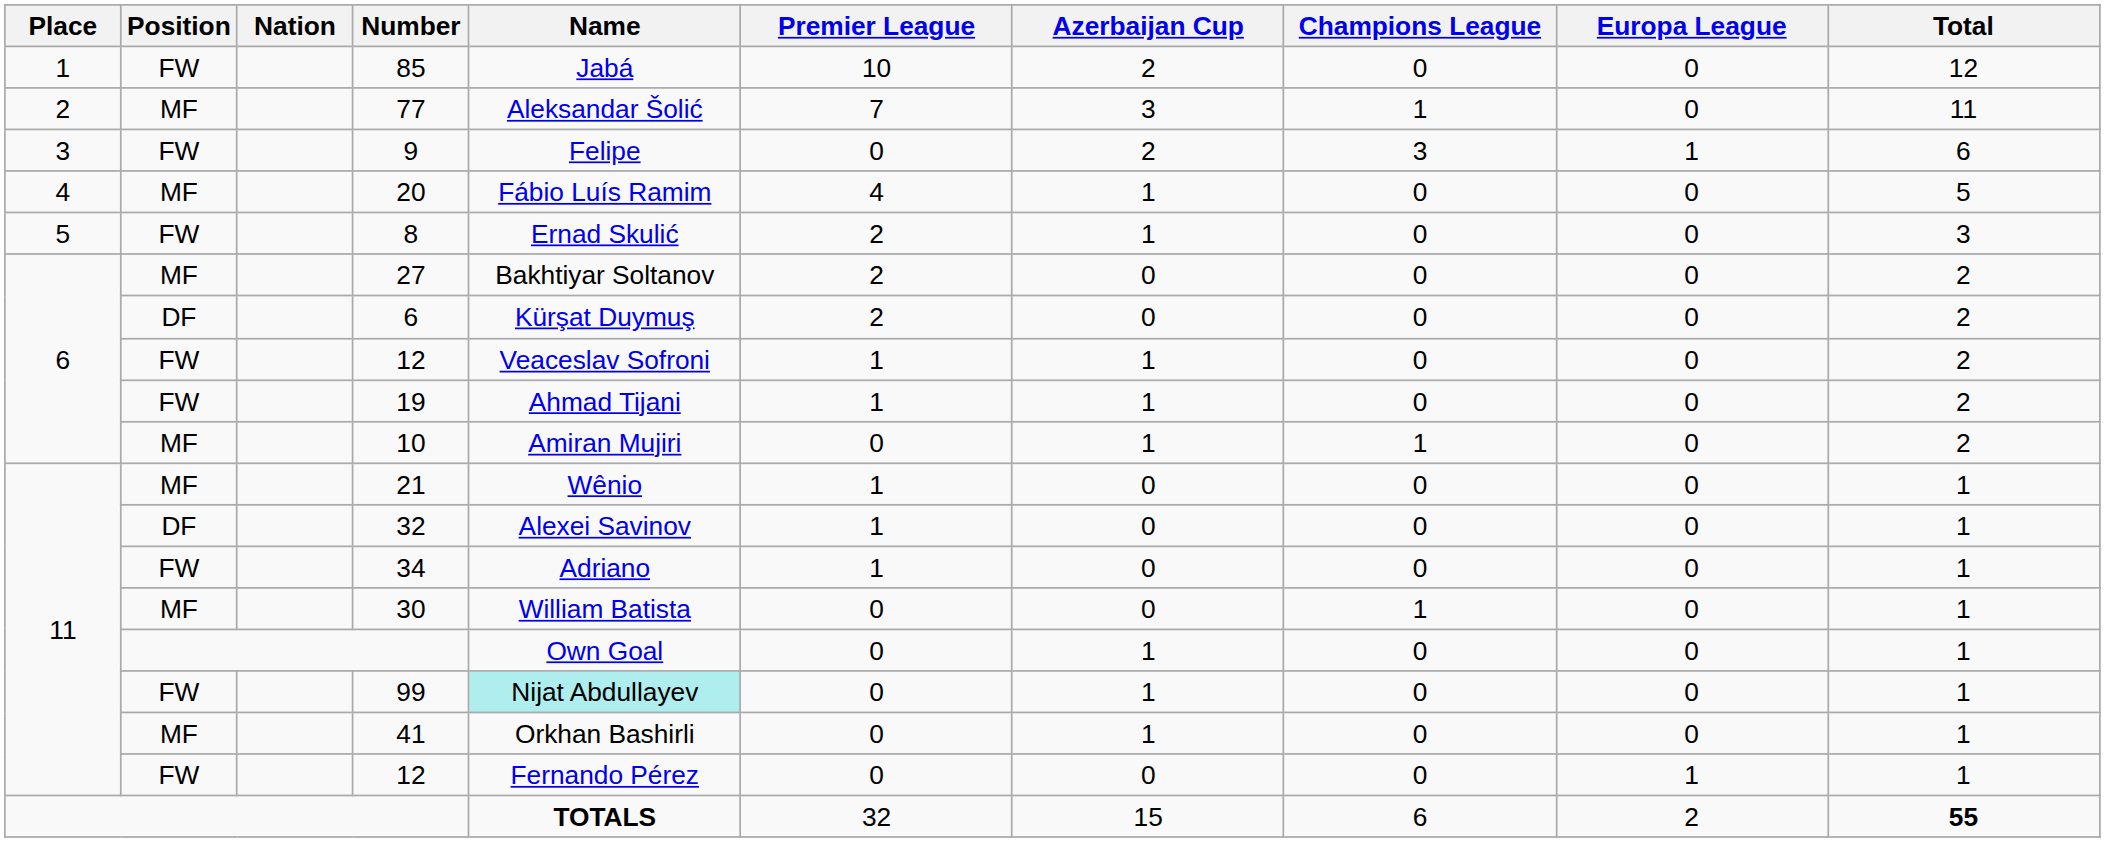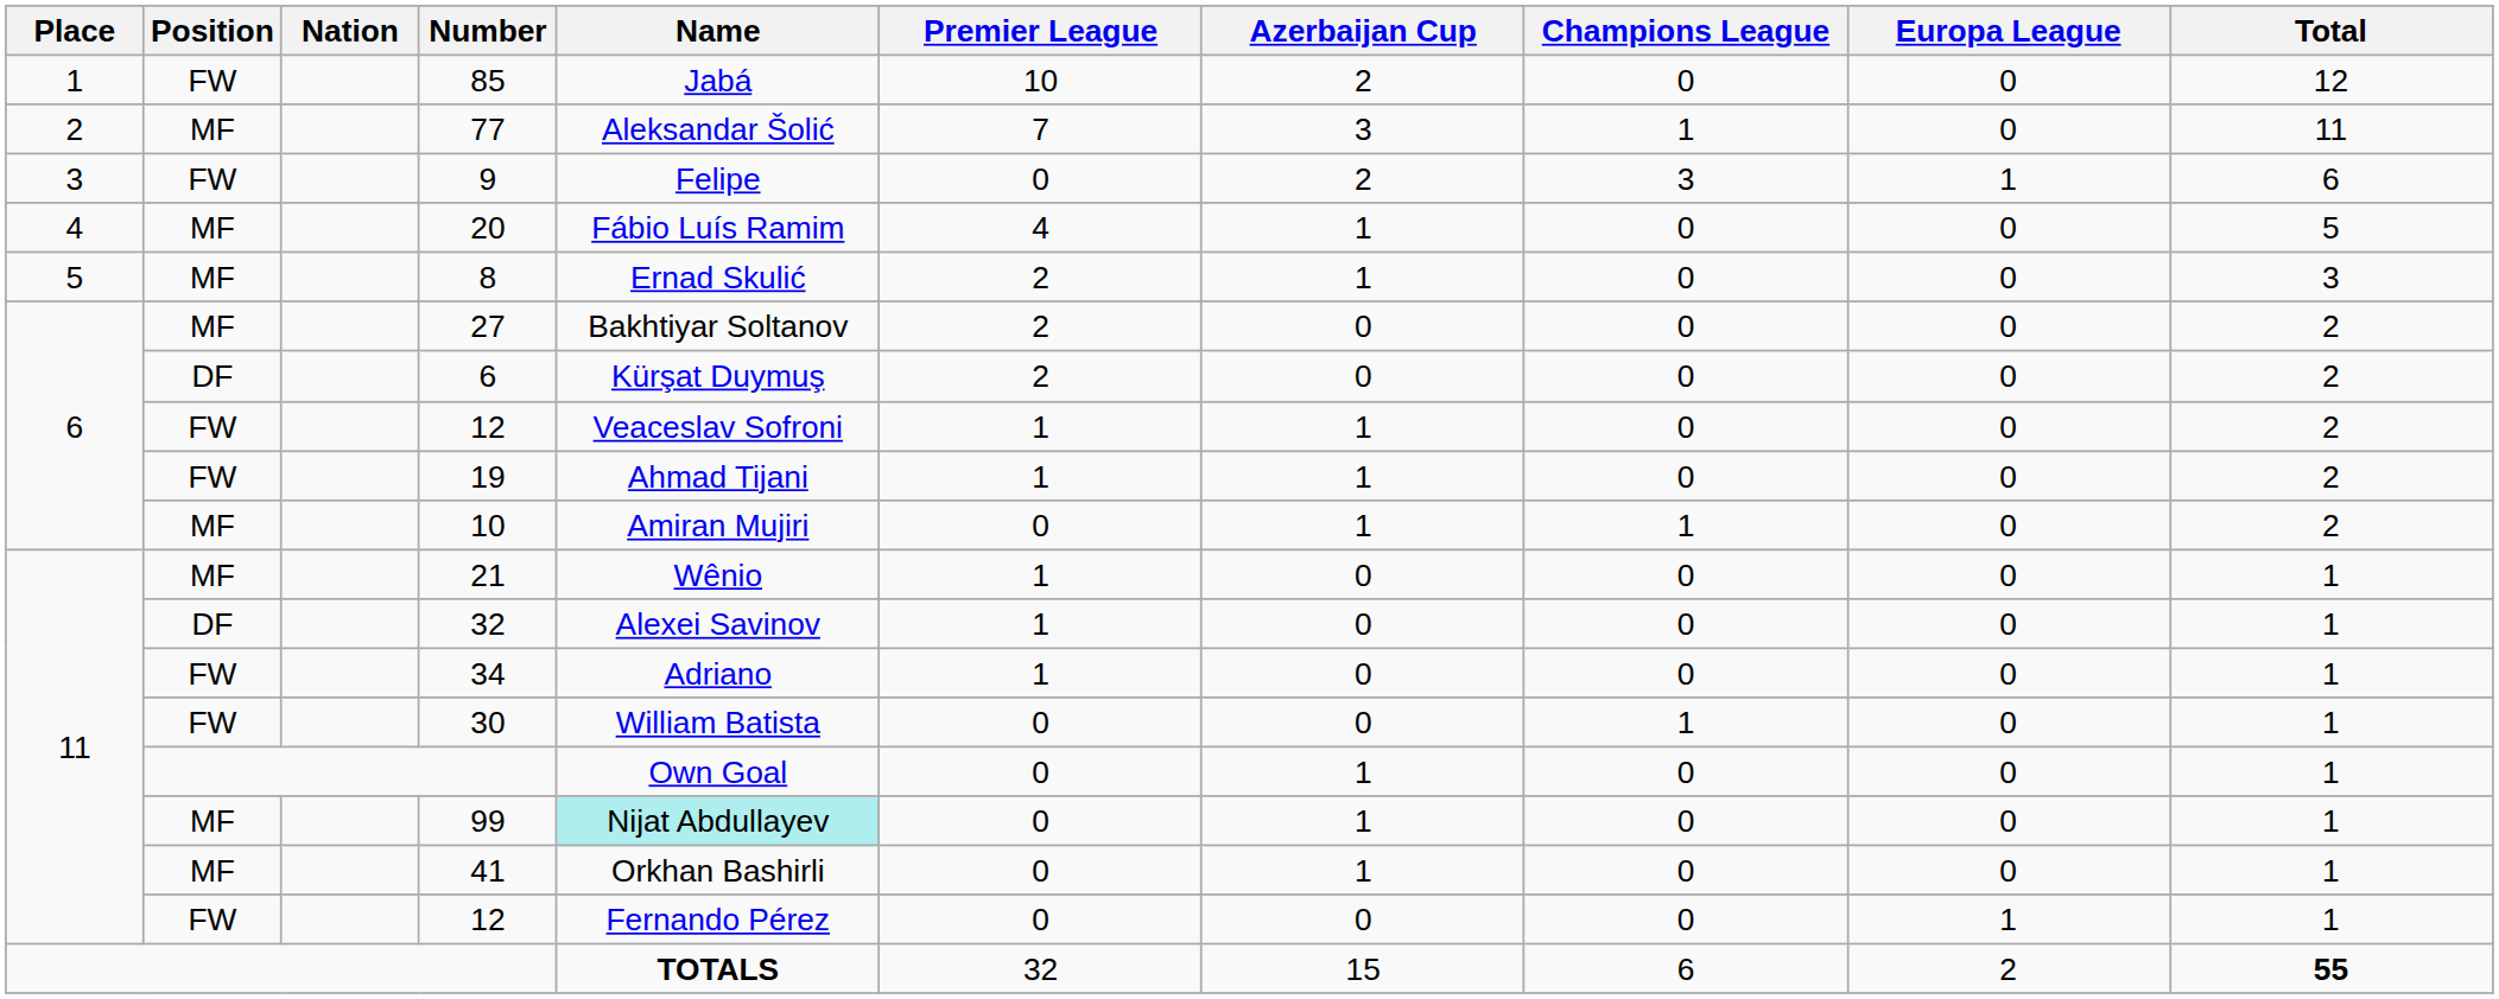 <table class="wikitable" style="font-size: 95%; text-align: center;">
 <tr>
 <th width=60>Place</th>
 <th width=60>Position</th>
 <th width=60>Nation</th>
 <th width=60>Number</th>
 <th width=150>Name</th>
 <th width=150><a href='#'>Premier League</a></th>
 <th width=150><a href='#'>Azerbaijan Cup</a></th>
 <th width=150><a href='#'>Champions League</a></th>
 <th width=150><a href='#'>Europa League</a></th>
 <th width=150>Total</th>
 </tr>
 <tr>
 <td>1</td>
 <td>FW</td>
 <td></td>
 <td>85</td>
 <td><a href='#'>Jabá</a></td>
 <td>10</td>
 <td>2</td>
 <td>0</td>
 <td>0</td>
 <td>12</td>
 </tr>
 <tr>
 <td>2</td>
 <td>MF</td>
 <td></td>
 <td>77</td>
 <td><a href='#'>Aleksandar Šolić</a></td>
 <td>7</td>
 <td>3</td>
 <td>1</td>
 <td>0</td>
 <td>11</td>
 </tr>
 <tr>
 <td>3</td>
 <td>FW</td>
 <td></td>
 <td>9</td>
 <td><a href='#'>Felipe</a></td>
 <td>0</td>
 <td>2</td>
 <td>3</td>
 <td>1</td>
 <td>6</td>
 </tr>
 <tr>
 <td>4</td>
 <td>MF</td>
 <td></td>
 <td>20</td>
 <td><a href='#'>Fábio Luís Ramim</a></td>
 <td>4</td>
 <td>1</td>
 <td>0</td>
 <td>0</td>
 <td>5</td>
 </tr>
 <tr>
 <td>5</td>
-<td>FW</td>
+<td>MF</td>
 <td></td>
 <td>8</td>
 <td><a href='#'>Ernad Skulić</a></td>
 <td>2</td>
 <td>1</td>
 <td>0</td>
 <td>0</td>
 <td>3</td>
 </tr>
 <tr>
 <td rowspan="5">6</td>
 <td>MF</td>
 <td></td>
 <td>27</td>
 <td>Bakhtiyar Soltanov</td>
 <td>2</td>
 <td>0</td>
 <td>0</td>
 <td>0</td>
 <td>2</td>
 </tr>
 <tr>
 <td>DF</td>
 <td></td>
 <td>6</td>
 <td><a href='#'>Kürşat Duymuş</a></td>
 <td>2</td>
 <td>0</td>
 <td>0</td>
 <td>0</td>
 <td>2</td>
 </tr>
 <tr>
 <td>FW</td>
 <td></td>
 <td>12</td>
 <td><a href='#'>Veaceslav Sofroni</a></td>
 <td>1</td>
 <td>1</td>
 <td>0</td>
 <td>0</td>
 <td>2</td>
 </tr>
 <tr>
 <td>FW</td>
 <td></td>
 <td>19</td>
 <td><a href='#'>Ahmad Tijani</a></td>
 <td>1</td>
 <td>1</td>
 <td>0</td>
 <td>0</td>
 <td>2</td>
 </tr>
 <tr>
 <td>MF</td>
 <td></td>
 <td>10</td>
 <td><a href='#'>Amiran Mujiri</a></td>
 <td>0</td>
 <td>1</td>
 <td>1</td>
 <td>0</td>
 <td>2</td>
 </tr>
 <tr>
 <td rowspan="8">11</td>
 <td>MF</td>
 <td></td>
 <td>21</td>
 <td><a href='#'>Wênio</a></td>
 <td>1</td>
 <td>0</td>
 <td>0</td>
 <td>0</td>
 <td>1</td>
 </tr>
 <tr>
 <td>DF</td>
 <td></td>
 <td>32</td>
 <td><a href='#'>Alexei Savinov</a></td>
 <td>1</td>
 <td>0</td>
 <td>0</td>
 <td>0</td>
 <td>1</td>
 </tr>
 <tr>
 <td>FW</td>
 <td></td>
 <td>34</td>
 <td><a href='#'>Adriano</a></td>
 <td>1</td>
 <td>0</td>
 <td>0</td>
 <td>0</td>
 <td>1</td>
 </tr>
 <tr>
-<td>MF</td>
+<td>FW</td>
 <td></td>
 <td>30</td>
 <td><a href='#'>William Batista</a></td>
 <td>0</td>
 <td>0</td>
 <td>1</td>
 <td>0</td>
 <td>1</td>
 </tr>
 <tr>
 <td colspan="3"></td>
 <td><a href='#'>Own Goal</a></td>
 <td>0</td>
 <td>1</td>
 <td>0</td>
 <td>0</td>
 <td>1</td>
 </tr>
 <tr>
-<td>FW</td>
+<td>MF</td>
 <td></td>
 <td>99</td>
 <td style="background: paleturquoise;">Nijat Abdullayev</td>
 <td>0</td>
 <td>1</td>
 <td>0</td>
 <td>0</td>
 <td>1</td>
 </tr>
 <tr>
 <td>MF</td>
 <td></td>
 <td>41</td>
 <td>Orkhan Bashirli</td>
 <td>0</td>
 <td>1</td>
 <td>0</td>
 <td>0</td>
 <td>1</td>
 </tr>
 <tr>
 <td>FW</td>
 <td></td>
 <td>12</td>
 <td><a href='#'>Fernando Pérez</a></td>
 <td>0</td>
 <td>0</td>
 <td>0</td>
 <td>1</td>
 <td>1</td>
 </tr>
 <tr>
 <td colspan="4"></td>
 <td><strong>TOTALS</strong></td>
 <td>32</td>
 <td>15</td>
 <td>6</td>
 <td>2</td>
 <td><strong>55</strong></td>
 </tr>
 </table>
